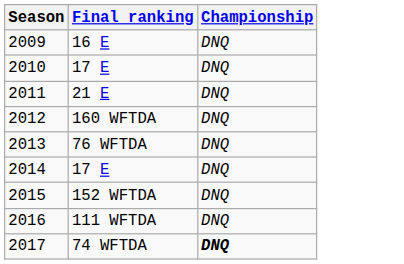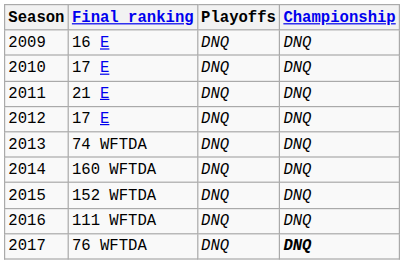 <table class="wikitable sortable">
 <tr>
 <th>Season</th>
 <th><a href='#'>Final ranking</a></th>
+<th>Playoffs</th>
 <th><a href='#'>Championship</a></th>
 </tr>
 <tr>
 <td>2009</td>
 <td>16 <a href='#'>E</a></td>
 <td><em>DNQ</em></td>
+<td><em>DNQ</em></td>
 </tr>
 <tr>
 <td>2010</td>
 <td>17 <a href='#'>E</a></td>
+<td><em>DNQ</em></td>
 <td><em>DNQ</em></td>
 </tr>
 <tr>
 <td>2011</td>
 <td>21 <a href='#'>E</a></td>
 <td><em>DNQ</em></td>
+<td><em>DNQ</em></td>
 </tr>
 <tr>
 <td>2012</td>
-<td>160 WFTDA</td>
+<td>17 <a href='#'>E</a></td>
+<td><em>DNQ</em></td>
 <td><em>DNQ</em></td>
 </tr>
 <tr>
 <td>2013</td>
-<td>76 WFTDA</td>
+<td>74 WFTDA</td>
+<td><em>DNQ</em></td>
 <td><em>DNQ</em></td>
 </tr>
 <tr>
 <td>2014</td>
-<td>17 <a href='#'>E</a></td>
+<td>160 WFTDA</td>
+<td><em>DNQ</em></td>
 <td><em>DNQ</em></td>
 </tr>
 <tr>
 <td>2015</td>
 <td>152 WFTDA</td>
 <td><em>DNQ</em></td>
+<td><em>DNQ</em></td>
 </tr>
 <tr>
 <td>2016</td>
 <td>111 WFTDA</td>
 <td><em>DNQ</em></td>
+<td><em>DNQ</em></td>
 </tr>
 <tr>
 <td>2017</td>
-<td>74 WFTDA</td>
+<td>76 WFTDA</td>
+<td><em>DNQ</em></td>
 <td><strong><em>DNQ</em></strong></td>
 </tr>
 </table>
